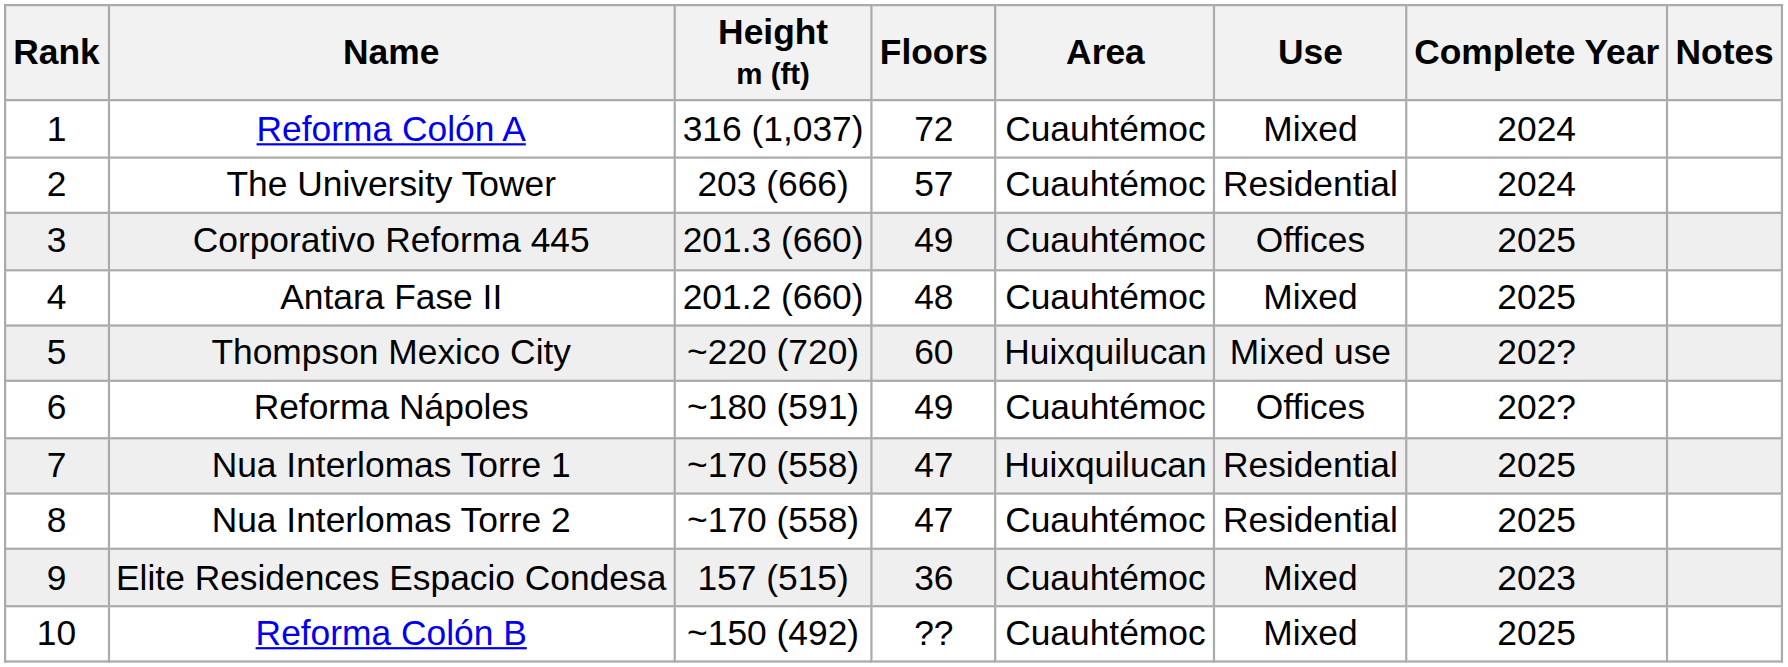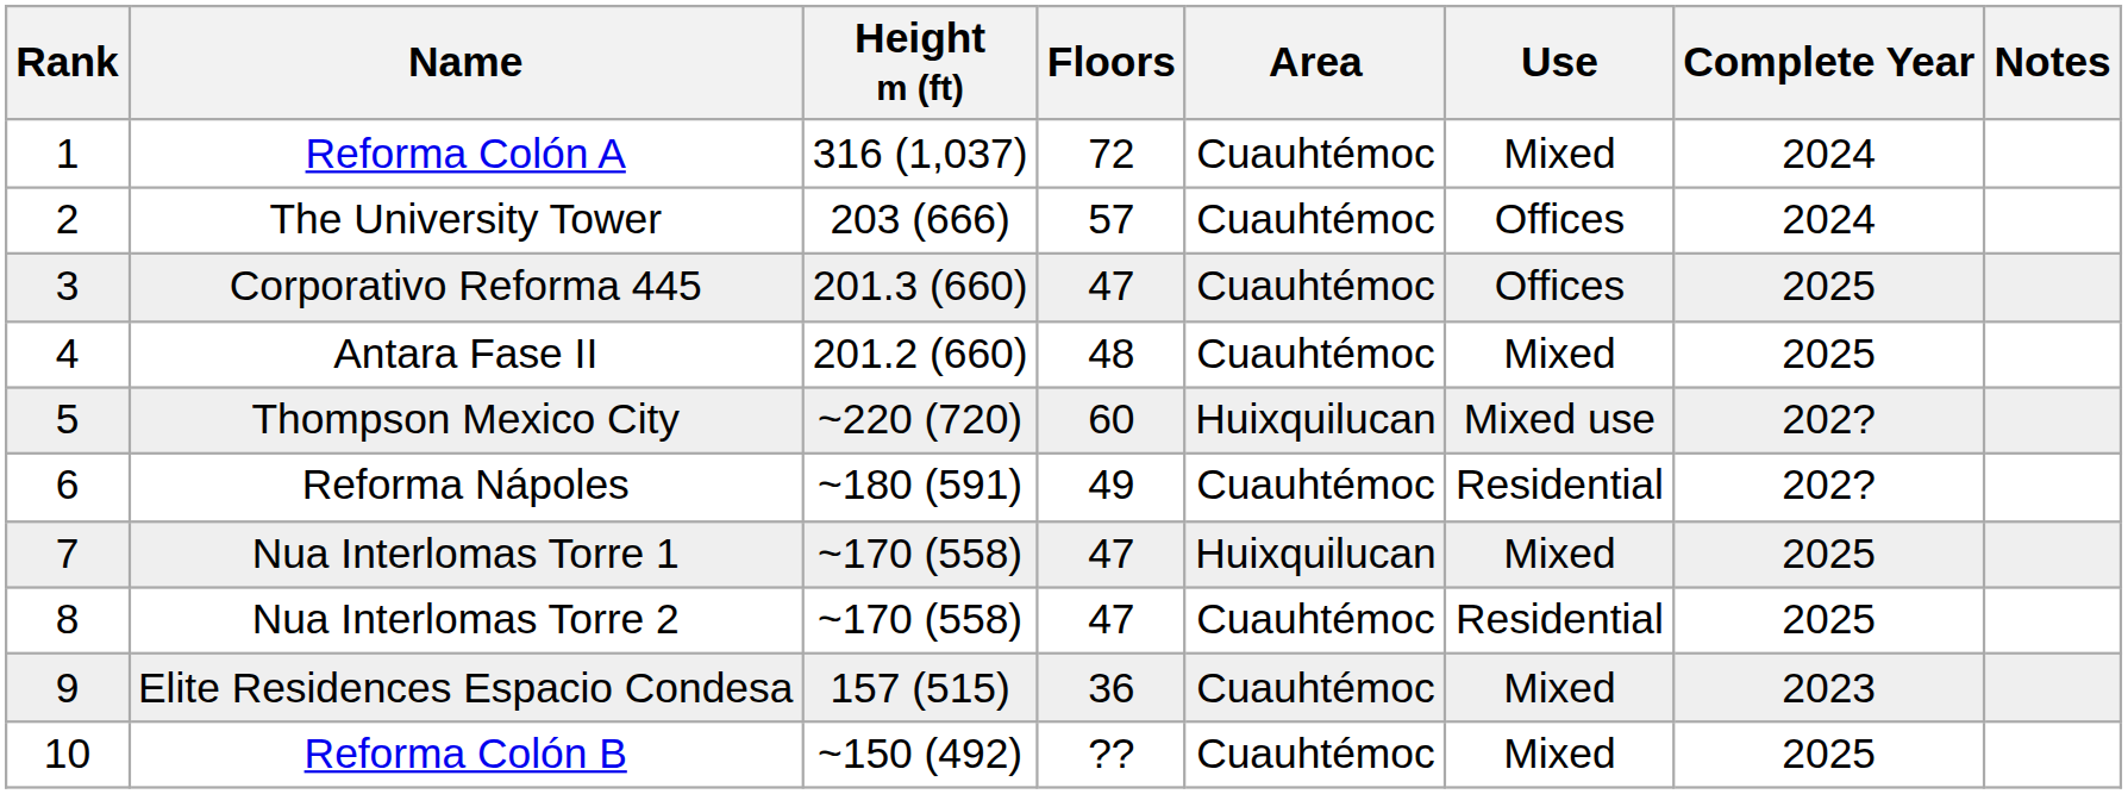 <table class="wikitable sortable" style="text-align: center">
 <tr>
 <th>Rank</th>
 <th>Name</th>
 <th data-sort-type="number">Height<br><small>m (ft)</small></th>
 <th>Floors</th>
 <th>Area</th>
 <th>Use</th>
 <th>Complete Year</th>
 <th class="unsortable">Notes</th>
 </tr>
 <tr style="background:#fff;">
 <td>1</td>
 <td><a href='#'>Reforma Colón A</a></td>
 <td>316 (1,037)</td>
 <td>72</td>
 <td>Cuauhtémoc</td>
 <td>Mixed</td>
 <td>2024</td>
 <td></td>
 </tr>
 <tr style="background:#fff;">
 <td>2</td>
 <td>The University Tower</td>
 <td>203 (666)</td>
 <td>57</td>
 <td>Cuauhtémoc</td>
-<td>Residential</td>
+<td>Offices</td>
 <td>2024</td>
 <td></td>
 </tr>
 <tr style="background:#efefef;">
 <td>3</td>
 <td>Corporativo Reforma 445</td>
 <td>201.3 (660)</td>
-<td>49</td>
+<td>47</td>
 <td>Cuauhtémoc</td>
 <td>Offices</td>
 <td>2025</td>
 <td></td>
 </tr>
 <tr style="background:#fff;">
 <td>4</td>
 <td>Antara Fase II</td>
 <td>201.2 (660)</td>
 <td>48</td>
 <td>Cuauhtémoc</td>
 <td>Mixed</td>
 <td>2025</td>
 <td></td>
 </tr>
 <tr style="background:#efefef;">
 <td>5</td>
 <td>Thompson Mexico City</td>
 <td>~220 (720)</td>
 <td>60</td>
 <td>Huixquilucan</td>
 <td>Mixed use</td>
 <td>202?</td>
 <td></td>
 </tr>
 <tr style="background:#fff;">
 <td>6</td>
 <td>Reforma Nápoles</td>
 <td>~180 (591)</td>
 <td>49</td>
 <td>Cuauhtémoc</td>
-<td>Offices</td>
+<td>Residential</td>
 <td>202?</td>
 <td></td>
 </tr>
 <tr style="background:#efefef;">
 <td>7</td>
 <td>Nua Interlomas Torre 1</td>
 <td>~170 (558)</td>
 <td>47</td>
 <td>Huixquilucan</td>
-<td>Residential</td>
+<td>Mixed</td>
 <td>2025</td>
 <td></td>
 </tr>
 <tr style="background:#fff;">
 <td>8</td>
 <td>Nua Interlomas Torre 2</td>
 <td>~170 (558)</td>
 <td>47</td>
 <td>Cuauhtémoc</td>
 <td>Residential</td>
 <td>2025</td>
 <td></td>
 </tr>
 <tr style="background:#efefef;">
 <td>9</td>
 <td>Elite Residences Espacio Condesa</td>
 <td>157 (515)</td>
 <td>36</td>
 <td>Cuauhtémoc</td>
 <td>Mixed</td>
 <td>2023</td>
 <td></td>
 </tr>
 <tr style="background:#fff;">
 <td>10</td>
 <td><a href='#'>Reforma Colón B</a></td>
 <td>~150 (492)</td>
 <td>??</td>
 <td>Cuauhtémoc</td>
 <td>Mixed</td>
 <td>2025</td>
 <td></td>
 </tr>
 </table>
